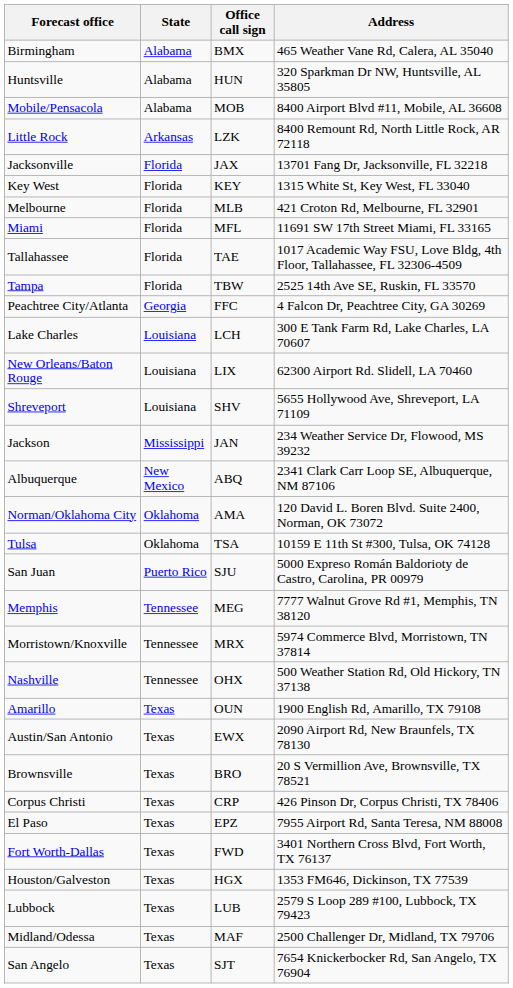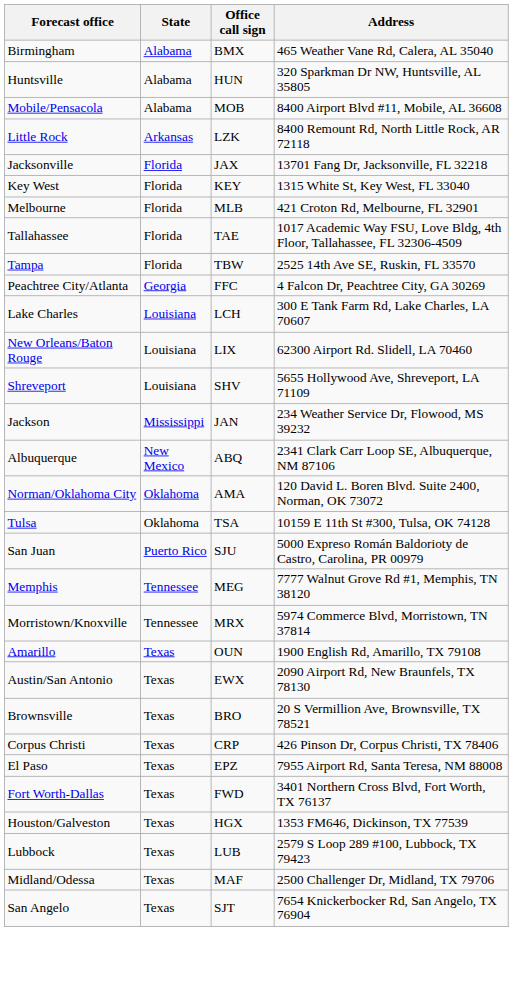 <table class="wikitable sortable">
 <tr>
 <th>Forecast office</th>
 <th>State</th>
 <th>Office call sign</th>
 <th>Address</th>
 </tr>
 <tr>
 <td>Birmingham</td>
 <td><a href='#'>Alabama</a></td>
 <td>BMX</td>
 <td>465 Weather Vane Rd, Calera, AL 35040</td>
 </tr>
 <tr>
 <td>Huntsville</td>
 <td>Alabama</td>
 <td>HUN</td>
 <td>320 Sparkman Dr NW, Huntsville, AL 35805</td>
 </tr>
 <tr>
 <td><a href='#'>Mobile/Pensacola</a></td>
 <td>Alabama</td>
 <td>MOB</td>
 <td>8400 Airport Blvd #11, Mobile, AL 36608</td>
 </tr>
 <tr>
 <td><a href='#'>Little Rock</a></td>
 <td><a href='#'>Arkansas</a></td>
 <td>LZK</td>
 <td>8400 Remount Rd, North Little Rock, AR 72118</td>
 </tr>
 <tr>
 <td>Jacksonville</td>
 <td><a href='#'>Florida</a></td>
 <td>JAX</td>
 <td>13701 Fang Dr, Jacksonville, FL 32218</td>
 </tr>
 <tr>
 <td>Key West</td>
 <td>Florida</td>
 <td>KEY</td>
 <td>1315 White St, Key West, FL 33040</td>
 </tr>
 <tr>
 <td>Melbourne</td>
 <td>Florida</td>
 <td>MLB</td>
 <td>421 Croton Rd, Melbourne, FL 32901</td>
-</tr>
-<tr>
-<td><a href='#'>Miami</a></td>
-<td>Florida</td>
-<td>MFL</td>
-<td>11691 SW 17th Street Miami, FL 33165</td>
 </tr>
 <tr>
 <td>Tallahassee</td>
 <td>Florida</td>
 <td>TAE</td>
 <td>1017 Academic Way FSU, Love Bldg, 4th Floor, Tallahassee, FL 32306-4509</td>
 </tr>
 <tr>
 <td><a href='#'>Tampa</a></td>
 <td>Florida</td>
 <td>TBW</td>
 <td>2525 14th Ave SE, Ruskin, FL 33570</td>
 </tr>
 <tr>
 <td>Peachtree City/Atlanta</td>
 <td><a href='#'>Georgia</a></td>
 <td>FFC</td>
 <td>4 Falcon Dr, Peachtree City, GA 30269</td>
 </tr>
 <tr>
 <td>Lake Charles</td>
 <td><a href='#'>Louisiana</a></td>
 <td>LCH</td>
 <td>300 E Tank Farm Rd, Lake Charles, LA 70607</td>
 </tr>
 <tr>
 <td><a href='#'>New Orleans/Baton Rouge</a></td>
 <td>Louisiana</td>
 <td>LIX</td>
 <td>62300 Airport Rd. Slidell, LA 70460</td>
 </tr>
 <tr>
 <td><a href='#'>Shreveport</a></td>
 <td>Louisiana</td>
 <td>SHV</td>
 <td>5655 Hollywood Ave, Shreveport, LA 71109</td>
 </tr>
 <tr>
 <td>Jackson</td>
 <td><a href='#'>Mississippi</a></td>
 <td>JAN</td>
 <td>234 Weather Service Dr, Flowood, MS 39232</td>
 </tr>
 <tr>
 <td>Albuquerque</td>
 <td><a href='#'>New Mexico</a></td>
 <td>ABQ</td>
 <td>2341 Clark Carr Loop SE, Albuquerque, NM 87106</td>
 </tr>
 <tr>
 <td><a href='#'>Norman/Oklahoma City</a></td>
 <td><a href='#'>Oklahoma</a></td>
 <td>AMA</td>
 <td>120 David L. Boren Blvd. Suite 2400, Norman, OK 73072</td>
 </tr>
 <tr>
 <td><a href='#'>Tulsa</a></td>
 <td>Oklahoma</td>
 <td>TSA</td>
 <td>10159 E 11th St #300, Tulsa, OK 74128</td>
 </tr>
 <tr>
 <td>San Juan</td>
 <td><a href='#'>Puerto Rico</a></td>
 <td>SJU</td>
 <td>5000 Expreso Román Baldorioty de Castro, Carolina, PR 00979</td>
 </tr>
 <tr>
 <td><a href='#'>Memphis</a></td>
 <td><a href='#'>Tennessee</a></td>
 <td>MEG</td>
 <td>7777 Walnut Grove Rd #1, Memphis, TN 38120</td>
 </tr>
 <tr>
 <td>Morristown/Knoxville</td>
 <td>Tennessee</td>
 <td>MRX</td>
 <td>5974 Commerce Blvd, Morristown, TN 37814</td>
 </tr>
 <tr>
-<td><a href='#'>Nashville</a></td>
-<td>Tennessee</td>
-<td>OHX</td>
-<td>500 Weather Station Rd, Old Hickory, TN 37138</td>
-</tr>
-<tr>
 <td><a href='#'>Amarillo</a></td>
 <td><a href='#'>Texas</a></td>
 <td>OUN</td>
 <td>1900 English Rd, Amarillo, TX 79108</td>
 </tr>
 <tr>
 <td>Austin/San Antonio</td>
 <td>Texas</td>
 <td>EWX</td>
 <td>2090 Airport Rd, New Braunfels, TX 78130</td>
 </tr>
 <tr>
 <td>Brownsville</td>
 <td>Texas</td>
 <td>BRO</td>
 <td>20 S Vermillion Ave, Brownsville, TX 78521</td>
 </tr>
 <tr>
 <td>Corpus Christi</td>
 <td>Texas</td>
 <td>CRP</td>
 <td>426 Pinson Dr, Corpus Christi, TX 78406</td>
 </tr>
 <tr>
 <td>El Paso</td>
 <td>Texas</td>
 <td>EPZ</td>
 <td>7955 Airport Rd, Santa Teresa, NM 88008</td>
 </tr>
 <tr>
 <td><a href='#'>Fort Worth-Dallas</a></td>
 <td>Texas</td>
 <td>FWD</td>
 <td>3401 Northern Cross Blvd, Fort Worth, TX 76137</td>
 </tr>
 <tr>
 <td>Houston/Galveston</td>
 <td>Texas</td>
 <td>HGX</td>
 <td>1353 FM646, Dickinson, TX 77539</td>
 </tr>
 <tr>
 <td>Lubbock</td>
 <td>Texas</td>
 <td>LUB</td>
 <td>2579 S Loop 289 #100, Lubbock, TX 79423</td>
 </tr>
 <tr>
 <td>Midland/Odessa</td>
 <td>Texas</td>
 <td>MAF</td>
 <td>2500 Challenger Dr, Midland, TX 79706</td>
 </tr>
 <tr>
 <td>San Angelo</td>
 <td>Texas</td>
 <td>SJT</td>
 <td>7654 Knickerbocker Rd, San Angelo, TX 76904</td>
 </tr>
 </table>
